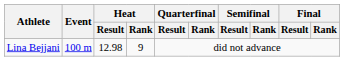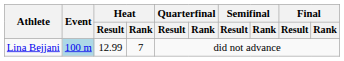 <table class=wikitable style="font-size:90%">
 <tr>
 <th rowspan="2">Athlete</th>
 <th rowspan="2">Event</th>
 <th colspan="2">Heat</th>
 <th colspan="2">Quarterfinal</th>
 <th colspan="2">Semifinal</th>
 <th colspan="2">Final</th>
 </tr>
 <tr style="font-size:95%">
 <th>Result</th>
 <th>Rank</th>
 <th>Result</th>
 <th>Rank</th>
 <th>Result</th>
 <th>Rank</th>
 <th>Result</th>
 <th>Rank</th>
 </tr>
 <tr style="text-align: center;">
 <td style="text-align: left;"><a href='#'>Lina Bejjani</a></td>
-<td style="text-align: left;"><a href='#'>100 m</a></td>
-<td>12.98</td>
-<td>9</td>
+<td style="background: lightblue; text-align: left;"><a href='#'>100 m</a></td>
+<td>12.99</td>
+<td>7</td>
 <td colspan=6>did not advance</td>
 </tr>
 </table>
